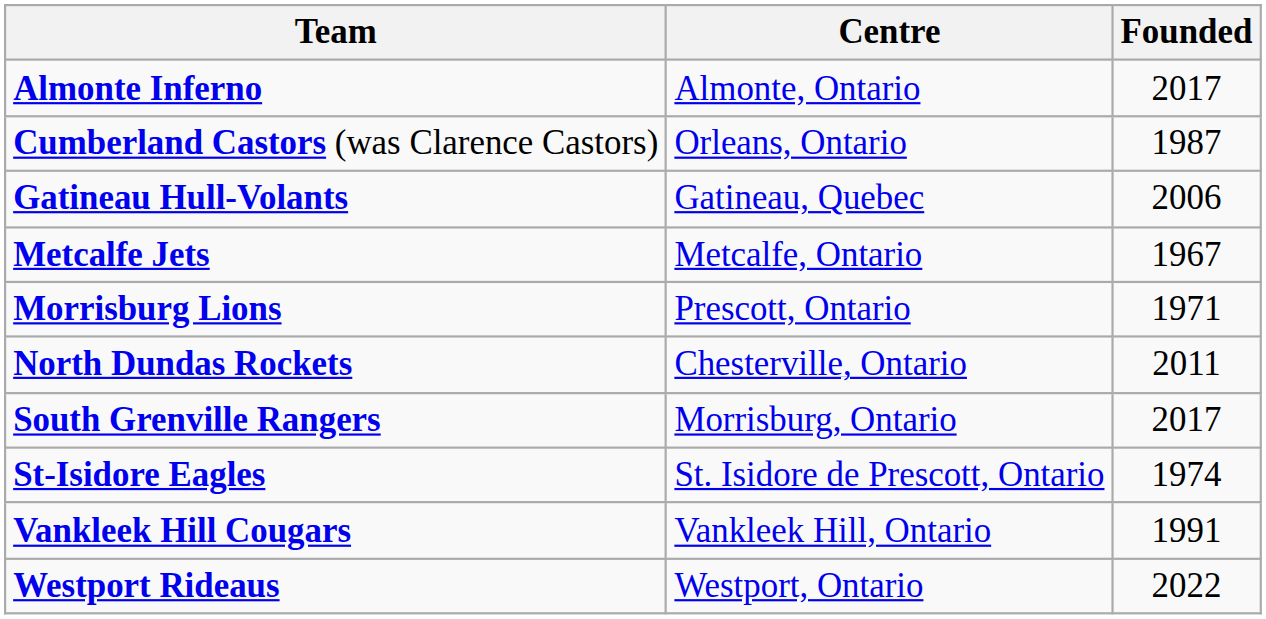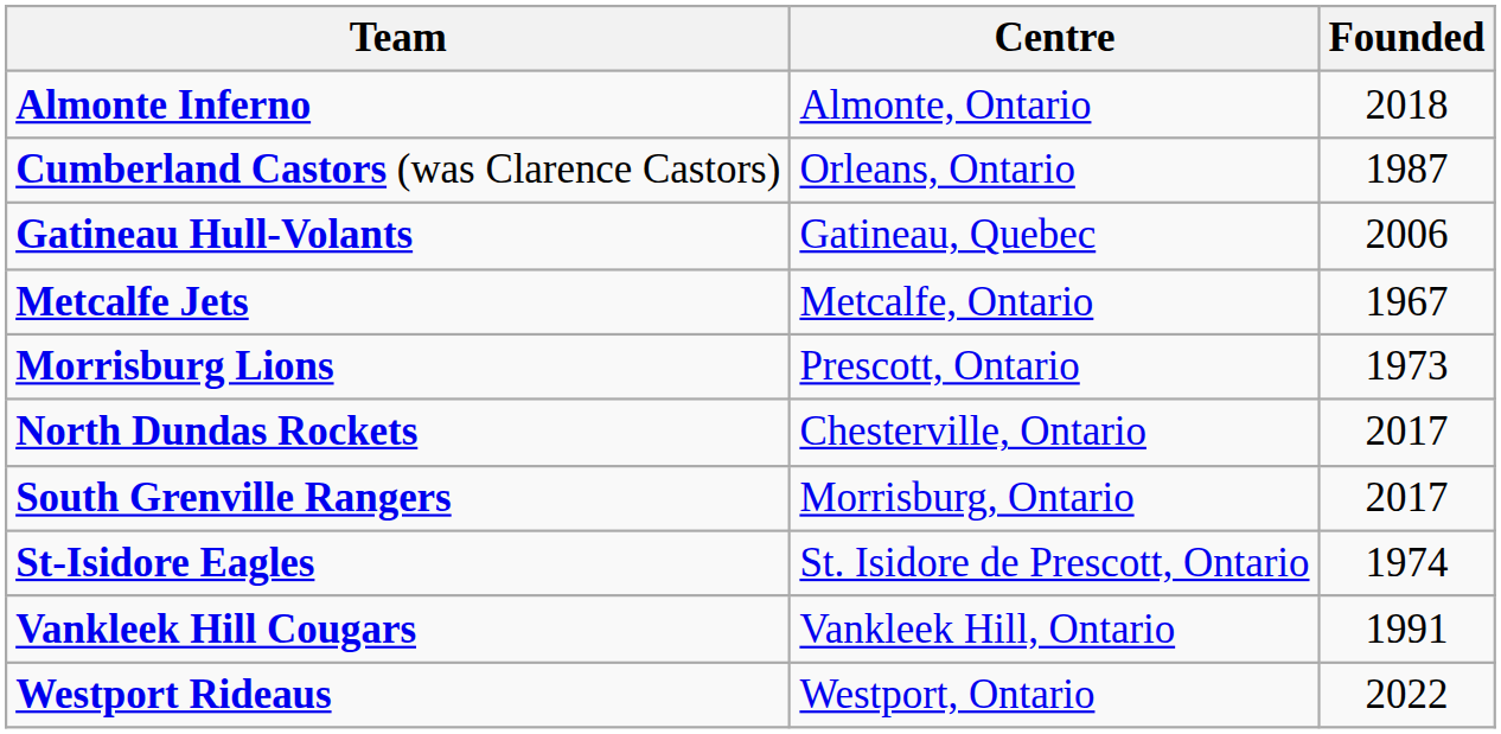 <table class="wikitable">
 <tr>
 <th>Team</th>
 <th>Centre</th>
 <th>Founded</th>
 </tr>
 <tr>
 <td><strong><a href='#'>Almonte Inferno</a></strong></td>
 <td><a href='#'>Almonte, Ontario</a></td>
-<td align=center>2017</td>
+<td align=center>2018</td>
 </tr>
 <tr>
 <td><strong><a href='#'>Cumberland Castors</a></strong> (was Clarence Castors)</td>
 <td><a href='#'>Orleans, Ontario</a></td>
 <td align=center>1987</td>
 </tr>
 <tr>
 <td><strong><a href='#'>Gatineau Hull-Volants</a></strong></td>
 <td><a href='#'>Gatineau, Quebec</a></td>
 <td align=center>2006</td>
 </tr>
 <tr>
 <td><strong><a href='#'>Metcalfe Jets</a></strong></td>
 <td><a href='#'>Metcalfe, Ontario</a></td>
 <td align=center>1967</td>
 </tr>
 <tr>
 <td><strong><a href='#'>Morrisburg Lions</a></strong></td>
 <td><a href='#'>Prescott, Ontario</a></td>
-<td align=center>1971</td>
+<td align=center>1973</td>
 </tr>
 <tr>
 <td><strong><a href='#'>North Dundas Rockets</a></strong></td>
 <td><a href='#'>Chesterville, Ontario</a></td>
-<td align=center>2011</td>
+<td align=center>2017</td>
 </tr>
 <tr>
 <td><strong><a href='#'>South Grenville Rangers</a></strong></td>
 <td><a href='#'>Morrisburg, Ontario</a></td>
 <td align=center>2017</td>
 </tr>
 <tr>
 <td><strong><a href='#'>St-Isidore Eagles</a></strong></td>
 <td><a href='#'>St. Isidore de Prescott, Ontario</a></td>
 <td align=center>1974</td>
 </tr>
 <tr>
 <td><strong><a href='#'>Vankleek Hill Cougars</a></strong></td>
 <td><a href='#'>Vankleek Hill, Ontario</a></td>
 <td align=center>1991</td>
 </tr>
 <tr>
 <td><strong><a href='#'>Westport Rideaus</a></strong></td>
 <td><a href='#'>Westport, Ontario</a></td>
 <td align=center>2022</td>
 </tr>
 </table>
